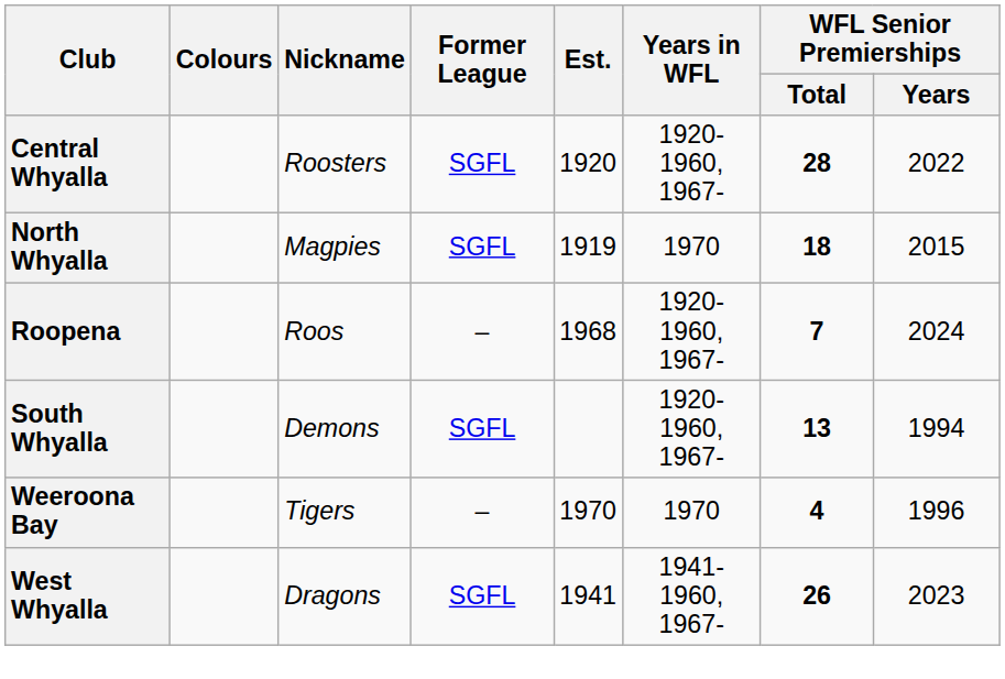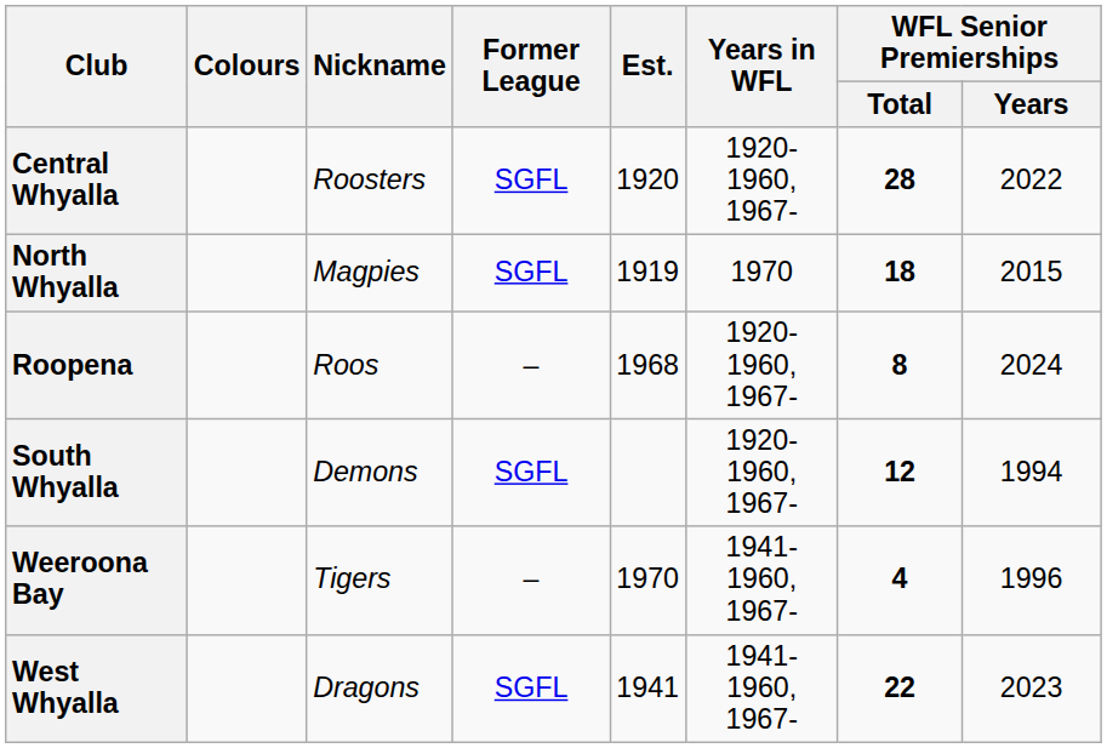 <table class="wikitable sortable mw-collapsible mw-collapsed" style="width:100%">
 <tr>
 <th rowspan="2">Club</th>
 <th rowspan="2">Colours</th>
 <th rowspan="2">Nickname</th>
 <th rowspan="2">Former League</th>
 <th rowspan="2">Est.</th>
 <th rowspan="2">Years in WFL</th>
 <th colspan="2">WFL Senior Premierships</th>
 </tr>
 <tr>
 <th>Total</th>
 <th>Years</th>
 </tr>
 <tr>
 <th style="text-align:left">Central Whyalla</th>
 <td></td>
 <td><em>Roosters</em></td>
 <td align="center"><a href='#'>SGFL</a></td>
 <td align="center">1920</td>
 <td align="center">1920-1960, 1967-</td>
 <td align="center"><strong>28</strong></td>
 <td align="center">2022</td>
 </tr>
 <tr>
 <th style="text-align:left">North Whyalla</th>
 <td></td>
 <td><em>Magpies</em></td>
 <td align="center"><a href='#'>SGFL</a></td>
 <td align="center">1919</td>
 <td align="center">1970</td>
 <td align="center"><strong>18</strong></td>
 <td align="center">2015</td>
 </tr>
 <tr>
 <th style="text-align:left">Roopena</th>
 <td></td>
 <td><em>Roos</em></td>
 <td align="center">–</td>
 <td align="center">1968</td>
 <td align="center">1920-1960, 1967-</td>
-<td align="center"><strong>7</strong></td>
+<td align="center"><strong>8</strong></td>
 <td align="center">2024</td>
 </tr>
 <tr>
 <th style="text-align:left">South Whyalla</th>
 <td></td>
 <td><em>Demons</em></td>
 <td align="center"><a href='#'>SGFL</a></td>
 <td align="center"></td>
 <td align="center">1920-1960, 1967-</td>
-<td align="center"><strong>13</strong></td>
+<td align="center"><strong>12</strong></td>
 <td align="center">1994</td>
 </tr>
 <tr>
 <th style="text-align:left">Weeroona Bay</th>
 <td></td>
 <td><em>Tigers</em></td>
 <td align="center">–</td>
 <td align="center">1970</td>
-<td align="center">1970</td>
+<td align="center">1941-1960, 1967-</td>
 <td align="center"><strong>4</strong></td>
 <td align="center">1996</td>
 </tr>
 <tr>
 <th style="text-align:left">West Whyalla</th>
 <td></td>
 <td><em>Dragons</em></td>
 <td align="center"><a href='#'>SGFL</a></td>
 <td align="center">1941</td>
 <td align="center">1941-1960, 1967-</td>
-<td align="center"><strong>26</strong></td>
+<td align="center"><strong>22</strong></td>
 <td align="center">2023</td>
 </tr>
 </table>
